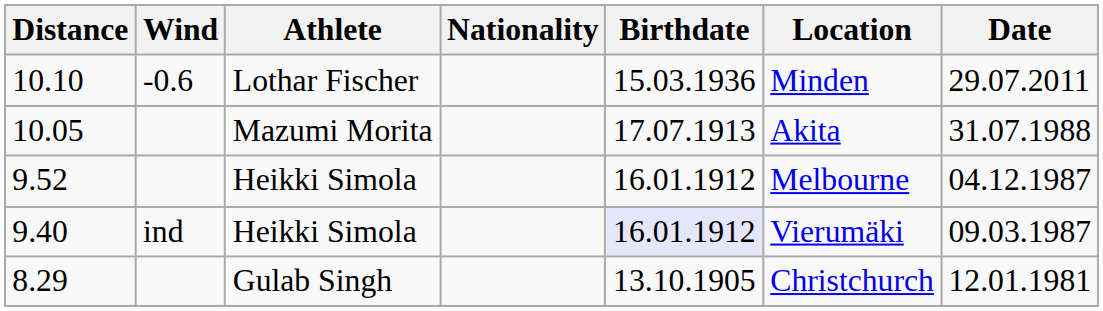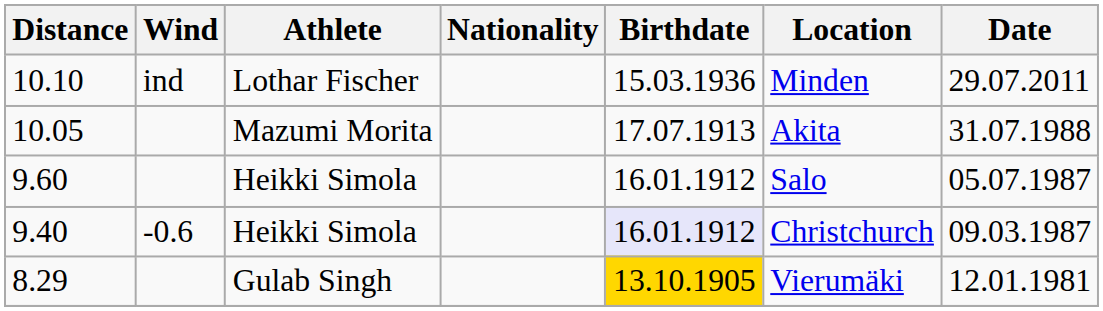 <table class="wikitable">
 <tr>
 <th>Distance</th>
 <th>Wind</th>
 <th>Athlete</th>
 <th>Nationality</th>
 <th>Birthdate</th>
 <th>Location</th>
 <th>Date</th>
 </tr>
 <tr>
 <td>10.10</td>
-<td>-0.6</td>
+<td>ind</td>
 <td>Lothar Fischer</td>
 <td></td>
 <td>15.03.1936</td>
 <td><a href='#'>Minden</a></td>
 <td>29.07.2011</td>
 </tr>
 <tr>
 <td>10.05</td>
 <td></td>
 <td>Mazumi Morita</td>
 <td></td>
 <td>17.07.1913</td>
 <td><a href='#'>Akita</a></td>
 <td>31.07.1988</td>
 </tr>
 <tr>
-<td>9.52</td>
+<td>9.60</td>
 <td></td>
 <td>Heikki Simola</td>
 <td></td>
 <td>16.01.1912</td>
-<td><a href='#'>Melbourne</a></td>
-<td>04.12.1987</td>
+<td><a href='#'> Salo</a></td>
+<td>05.07.1987</td>
 </tr>
 <tr>
 <td>9.40</td>
-<td>ind</td>
+<td>-0.6</td>
 <td>Heikki Simola</td>
 <td></td>
 <td style="background: lavender;">16.01.1912</td>
-<td><a href='#'>Vierumäki</a></td>
+<td><a href='#'>Christchurch</a></td>
 <td>09.03.1987</td>
 </tr>
 <tr>
 <td>8.29</td>
 <td></td>
 <td>Gulab Singh</td>
 <td></td>
-<td>13.10.1905</td>
-<td><a href='#'>Christchurch</a></td>
+<td style="background: gold;">13.10.1905</td>
+<td><a href='#'>Vierumäki</a></td>
 <td>12.01.1981</td>
 </tr>
 <tr>
 </tr>
 </table>
